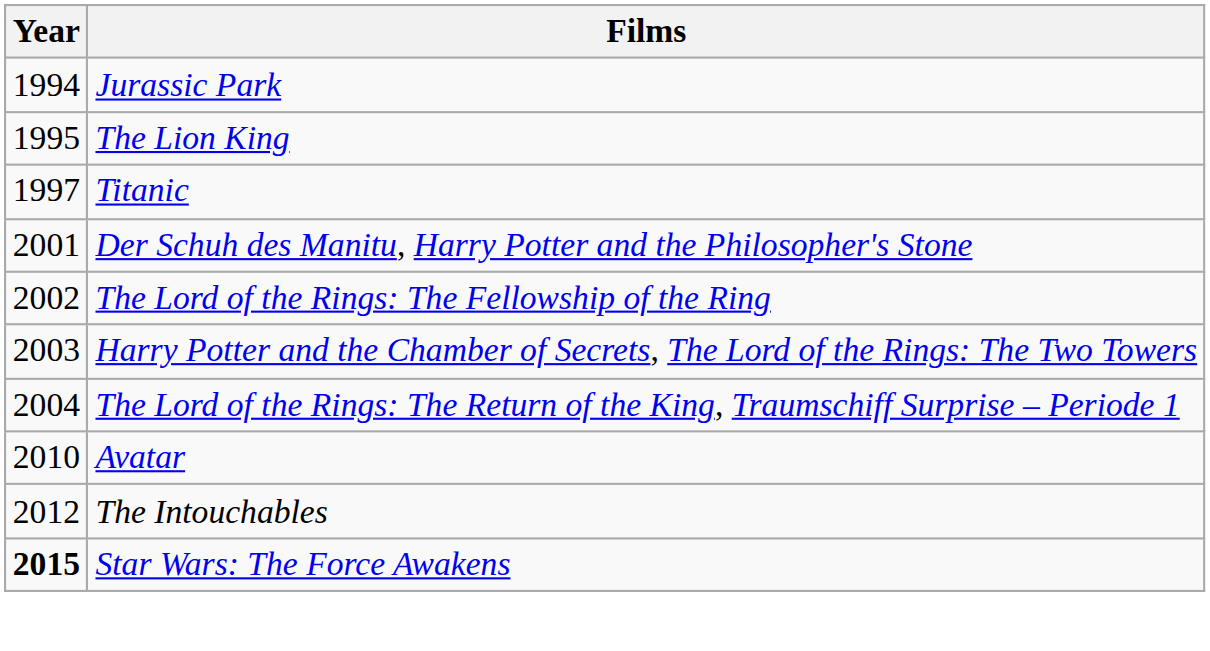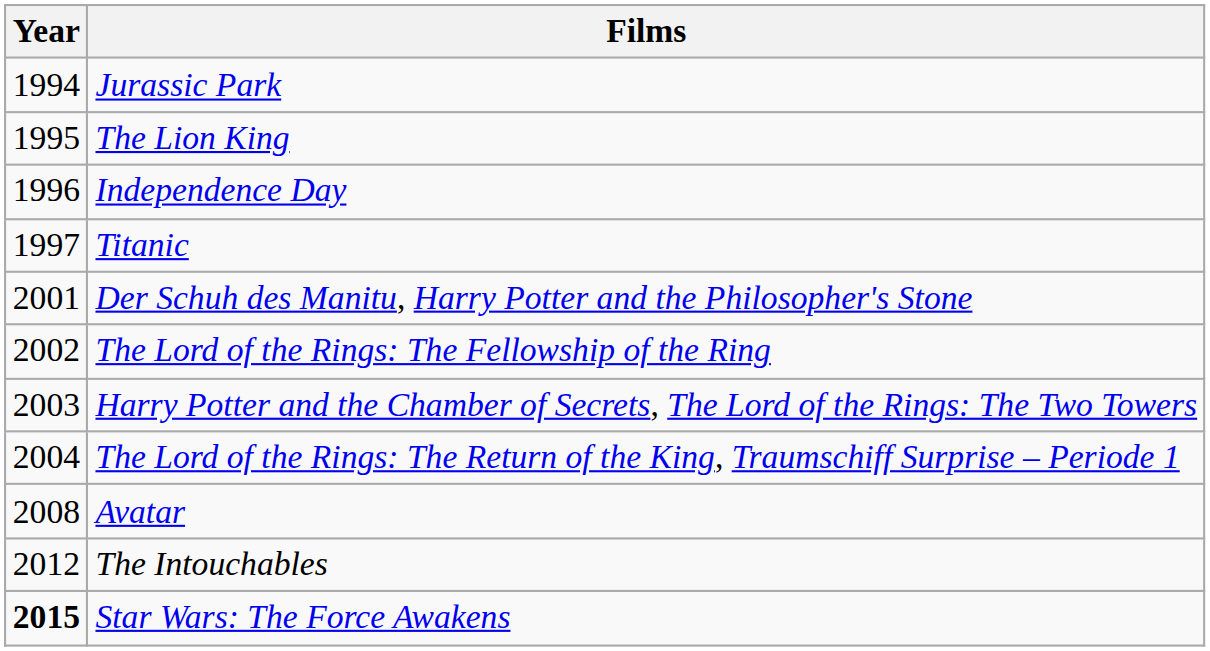 <table class="wikitable">
 <tr>
 <th>Year</th>
 <th>Films</th>
 </tr>
 <tr>
 <td>1994</td>
 <td><em><a href='#'>Jurassic Park</a></em></td>
 </tr>
 <tr>
 <td>1995</td>
 <td><em><a href='#'>The Lion King</a></em></td>
+</tr>
+<tr>
+<td>1996</td>
+<td><em><a href='#'>Independence Day</a></em></td>
 </tr>
 <tr>
 <td>1997</td>
 <td><em><a href='#'>Titanic</a></em></td>
 </tr>
 <tr>
 <td>2001</td>
 <td><em><a href='#'>Der Schuh des Manitu</a></em>, <em><a href='#'>Harry Potter and the Philosopher's Stone</a></em></td>
 </tr>
 <tr>
 <td>2002</td>
 <td><em><a href='#'>The Lord of the Rings: The Fellowship of the Ring</a></em></td>
 </tr>
 <tr>
 <td>2003</td>
 <td><em><a href='#'>Harry Potter and the Chamber of Secrets</a></em>, <em><a href='#'>The Lord of the Rings: The Two Towers</a></em></td>
 </tr>
 <tr>
 <td>2004</td>
 <td><em><a href='#'>The Lord of the Rings: The Return of the King</a></em>, <em><a href='#'>Traumschiff Surprise – Periode 1</a></em></td>
 </tr>
 <tr>
-<td>2010</td>
+<td>2008</td>
 <td><em><a href='#'>Avatar</a></em></td>
 </tr>
 <tr>
 <td>2012</td>
 <td><em>The Intouchables</em></td>
 </tr>
 <tr>
 <td><strong>2015</strong></td>
 <td><em><a href='#'>Star Wars: The Force Awakens</a></em></td>
 </tr>
 </table>
